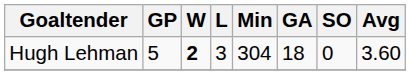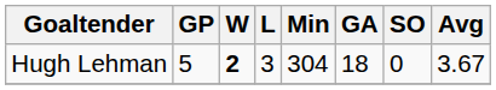 <table class="wikitable">
 <tr>
 <th>Goaltender</th>
 <th>GP</th>
 <th>W</th>
 <th>L</th>
 <th>Min</th>
 <th>GA</th>
 <th>SO</th>
 <th>Avg</th>
 </tr>
 <tr>
 <td>Hugh Lehman</td>
 <td>5</td>
 <td><strong>2</strong></td>
 <td>3</td>
 <td>304</td>
 <td>18</td>
 <td>0</td>
-<td>3.60</td>
+<td>3.67</td>
 </tr>
 <tr>
 </tr>
 </table>
